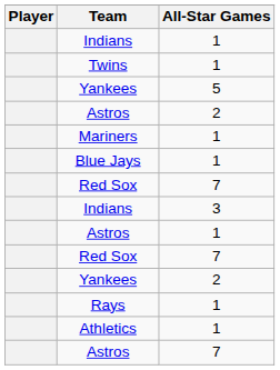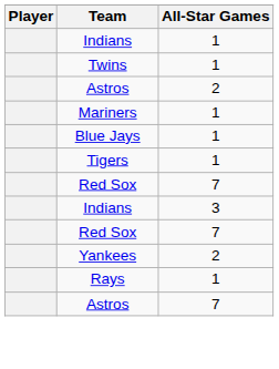 <table class="wikitable sortable plainrowheaders" style="text-align:center;">
 <tr>
 </tr>
 <tr>
 <th scope="col">Player</th>
 <th scope="col" style="width:100px;">Team</th>
 <th scope="col">All-Star Games</th>
 </tr>
 <tr>
 <th scope="row" style="text-align:center"></th>
 <td><a href='#'>Indians</a></td>
 <td>1</td>
 </tr>
 <tr>
 <th scope="row" style="text-align:center"></th>
 <td><a href='#'>Twins</a></td>
 <td>1</td>
 </tr>
 <tr>
 <th scope="row" style="text-align:center"></th>
-<td><a href='#'>Yankees</a></td>
-<td>5</td>
-</tr>
-<tr>
-<th scope="row" style="text-align:center"></th>
 <td><a href='#'>Astros</a></td>
 <td>2</td>
 </tr>
 <tr>
 <th scope="row" style="text-align:center"></th>
 <td><a href='#'>Mariners</a></td>
 <td>1</td>
 </tr>
 <tr>
 <th scope="row" style="text-align:center"></th>
 <td><a href='#'>Blue Jays</a></td>
 <td>1</td>
 </tr>
 <tr>
 <th scope="row" style="text-align:center"></th>
+<td><a href='#'>Tigers</a></td>
+<td>1</td>
+</tr>
+<tr>
+<th scope="row" style="text-align:center"></th>
 <td><a href='#'>Red Sox</a></td>
 <td>7</td>
 </tr>
 <tr>
 <th scope="row" style="text-align:center"></th>
 <td><a href='#'>Indians</a></td>
 <td>3</td>
-</tr>
-<tr>
-<th scope="row" style="text-align:center"></th>
-<td><a href='#'>Astros</a></td>
-<td>1</td>
 </tr>
 <tr>
 <th scope="row" style="text-align:center"></th>
 <td><a href='#'>Red Sox</a></td>
 <td>7</td>
 </tr>
 <tr>
 <th scope="row" style="text-align:center"></th>
 <td><a href='#'>Yankees</a></td>
 <td>2</td>
 </tr>
 <tr>
 <th scope="row" style="text-align:center"></th>
 <td><a href='#'>Rays</a></td>
 <td>1</td>
 </tr>
 <tr>
 <th scope="row" style="text-align:center"></th>
-<td><a href='#'>Athletics</a></td>
-<td>1</td>
-</tr>
-<tr>
-<th scope="row" style="text-align:center"></th>
 <td><a href='#'>Astros</a></td>
 <td>7</td>
 </tr>
 </table>
